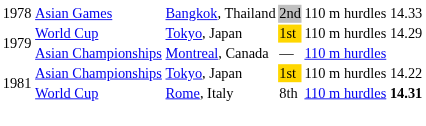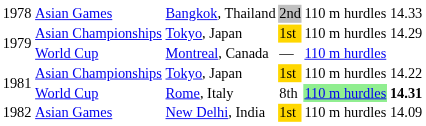 <table>
 <tr>
 <td>1978</td>
 <td><a href='#'>Asian Games</a></td>
 <td><a href='#'>Bangkok</a>, Thailand</td>
 <td bgcolor=silver>2nd</td>
 <td>110 m hurdles</td>
 <td>14.33</td>
 </tr>
 <tr>
 <td rowspan=2>1979</td>
-<td><a href='#'>World Cup</a></td>
+<td><a href='#'>Asian Championships</a></td>
 <td><a href='#'>Tokyo</a>, Japan</td>
 <td bgcolor=gold>1st</td>
 <td>110 m hurdles</td>
 <td>14.29</td>
 </tr>
 <tr>
-<td><a href='#'>Asian Championships</a></td>
+<td><a href='#'>World Cup</a></td>
 <td><a href='#'>Montreal</a>, Canada</td>
 <td>—</td>
 <td><a href='#'>110 m hurdles</a></td>
 <td></td>
 </tr>
 <tr>
 <td rowspan=2>1981</td>
 <td><a href='#'>Asian Championships</a></td>
 <td><a href='#'>Tokyo</a>, Japan</td>
 <td bgcolor=gold>1st</td>
 <td>110 m hurdles</td>
 <td>14.22</td>
 </tr>
 <tr>
 <td><a href='#'>World Cup</a></td>
 <td><a href='#'>Rome</a>, Italy</td>
 <td>8th</td>
-<td><a href='#'>110 m hurdles</a></td>
+<td style="background: lightgreen;"><a href='#'>110 m hurdles</a></td>
 <td><strong>14.31</strong></td>
 </tr>
+<tr>
+<td>1982</td>
+<td><a href='#'>Asian Games</a></td>
+<td><a href='#'>New Delhi</a>, India</td>
+<td bgcolor=gold>1st</td>
+<td>110 m hurdles</td>
+<td>14.09</td>
+</tr>
 </table>
